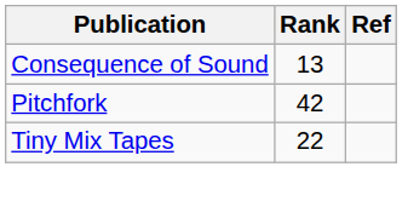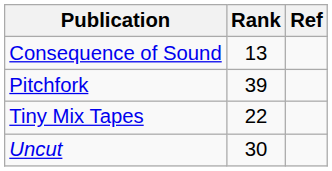 <table class="wikitable">
 <tr>
 <th>Publication</th>
 <th>Rank</th>
 <th>Ref</th>
 </tr>
 <tr>
 <td><a href='#'>Consequence of Sound</a></td>
 <td align=center>13</td>
 <td align=center></td>
 </tr>
 <tr>
 <td><a href='#'>Pitchfork</a></td>
-<td align=center>42</td>
+<td align=center>39</td>
 <td align=center></td>
 </tr>
 <tr>
 <td><a href='#'>Tiny Mix Tapes</a></td>
 <td align=center>22</td>
 <td align=center></td>
 </tr>
+<tr>
+<td><em><a href='#'>Uncut</a></em></td>
+<td align=center>30</td>
+<td align=center></td>
+</tr>
 </table>
